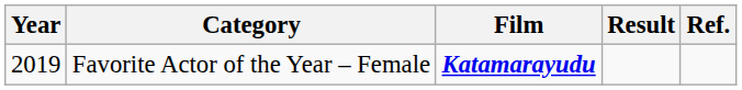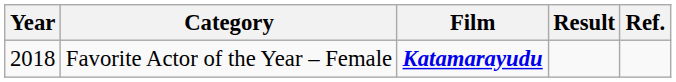 <table class="wikitable">
 <tr>
 <th>Year</th>
 <th>Category</th>
 <th>Film</th>
 <th>Result</th>
 <th>Ref.</th>
 </tr>
 <tr>
-<td>2019</td>
+<td>2018</td>
 <td>Favorite Actor of the Year – Female</td>
 <td><strong><em><a href='#'>Katamarayudu</a></em></strong></td>
 <td></td>
 <td></td>
 </tr>
 </table>
